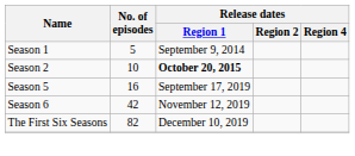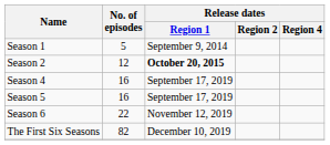 <table class="wikitable">
 <tr>
 <th scope="col" rowspan="2">Name</th>
 <th scope="col" rowspan="2">No. of<br>episodes</th>
 <th scope="col" colspan="3">Release dates</th>
 </tr>
 <tr>
 <th scope="col"><a href='#'>Region 1</a></th>
 <th scope="col">Region 2</th>
 <th scope="col">Region 4</th>
 </tr>
 <tr>
 <td>Season 1</td>
 <td style="text-align:center;">5</td>
 <td>September 9, 2014</td>
 <td></td>
 <td></td>
 </tr>
 <tr>
 <td>Season 2</td>
-<td style="text-align:center;">10</td>
+<td style="text-align:center;">12</td>
 <td><strong>October 20, 2015</strong></td>
+<td></td>
+<td></td>
+</tr>
+<tr>
+<td>Season 4</td>
+<td style="text-align:center;">16</td>
+<td>September 17, 2019</td>
 <td></td>
 <td></td>
 </tr>
 <tr>
 <td>Season 5</td>
 <td style="text-align:center;">16</td>
 <td>September 17, 2019</td>
 <td></td>
 <td></td>
 </tr>
 <tr>
 <td>Season 6</td>
-<td style="text-align:center;">42</td>
+<td style="text-align:center;">22</td>
 <td>November 12, 2019</td>
 <td></td>
 <td></td>
 </tr>
 <tr>
 <td>The First Six Seasons</td>
 <td style="text-align:center;">82</td>
 <td>December 10, 2019</td>
 <td></td>
 <td></td>
 </tr>
 <tr>
 </tr>
 </table>
